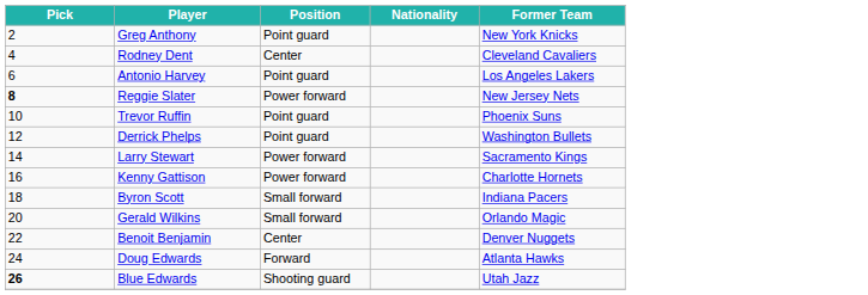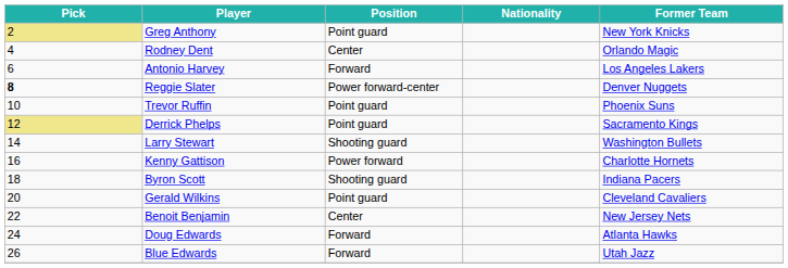 <table class="wikitable sortable sortable">
 <tr>
 <th style="background:#20B2AA;color:#FFFFFF;" width="15%">Pick</th>
 <th style="background:#20B2AA;color:#FFFFFF;" width="20%">Player</th>
 <th style="background:#20B2AA;color:#FFFFFF;" width="15%">Position</th>
 <th style="background:#20B2AA;color:#FFFFFF;" width="15%">Nationality</th>
 <th style="background:#20B2AA;color:#FFFFFF;" width="20%">Former Team</th>
 </tr>
 <tr>
-<td>2</td>
+<td style="background: khaki;">2</td>
 <td><a href='#'>Greg Anthony</a></td>
 <td>Point guard</td>
 <td></td>
 <td><a href='#'>New York Knicks</a></td>
 </tr>
 <tr>
 <td>4</td>
 <td><a href='#'>Rodney Dent</a></td>
 <td>Center</td>
 <td></td>
-<td><a href='#'>Cleveland Cavaliers</a></td>
+<td><a href='#'>Orlando Magic</a></td>
 </tr>
 <tr>
 <td>6</td>
 <td><a href='#'>Antonio Harvey</a></td>
-<td>Point guard</td>
+<td>Forward</td>
 <td></td>
 <td><a href='#'>Los Angeles Lakers</a></td>
 </tr>
 <tr>
 <td><strong>8</strong></td>
 <td><a href='#'>Reggie Slater</a></td>
-<td>Power forward</td>
+<td>Power forward-center</td>
 <td></td>
-<td><a href='#'>New Jersey Nets</a></td>
+<td><a href='#'>Denver Nuggets</a></td>
 </tr>
 <tr>
 <td>10</td>
 <td><a href='#'>Trevor Ruffin</a></td>
 <td>Point guard</td>
 <td></td>
 <td><a href='#'>Phoenix Suns</a></td>
 </tr>
 <tr>
-<td>12</td>
+<td style="background: khaki;">12</td>
 <td><a href='#'>Derrick Phelps</a></td>
 <td>Point guard</td>
 <td></td>
-<td><a href='#'>Washington Bullets</a></td>
+<td><a href='#'>Sacramento Kings</a></td>
 </tr>
 <tr>
 <td>14</td>
 <td><a href='#'>Larry Stewart</a></td>
-<td>Power forward</td>
+<td>Shooting guard</td>
 <td></td>
-<td><a href='#'>Sacramento Kings</a></td>
+<td><a href='#'>Washington Bullets</a></td>
 </tr>
 <tr>
 <td>16</td>
 <td><a href='#'>Kenny Gattison</a></td>
 <td>Power forward</td>
 <td></td>
 <td><a href='#'>Charlotte Hornets</a></td>
 </tr>
 <tr>
 <td>18</td>
 <td><a href='#'>Byron Scott</a></td>
-<td>Small forward</td>
+<td>Shooting guard</td>
 <td></td>
 <td><a href='#'>Indiana Pacers</a></td>
 </tr>
 <tr>
 <td>20</td>
 <td><a href='#'>Gerald Wilkins</a></td>
-<td>Small forward</td>
+<td>Point guard</td>
 <td></td>
-<td><a href='#'>Orlando Magic</a></td>
+<td><a href='#'>Cleveland Cavaliers</a></td>
 </tr>
 <tr>
 <td>22</td>
 <td><a href='#'>Benoit Benjamin</a></td>
 <td>Center</td>
 <td></td>
-<td><a href='#'>Denver Nuggets</a></td>
+<td><a href='#'>New Jersey Nets</a></td>
 </tr>
 <tr>
 <td>24</td>
 <td><a href='#'>Doug Edwards</a></td>
 <td>Forward</td>
 <td></td>
 <td><a href='#'>Atlanta Hawks</a></td>
 </tr>
 <tr>
-<td><strong>26</strong></td>
+<td>26</td>
 <td><a href='#'>Blue Edwards</a></td>
-<td>Shooting guard</td>
+<td>Forward</td>
 <td></td>
 <td><a href='#'>Utah Jazz</a></td>
 </tr>
 <tr>
 </tr>
 </table>
